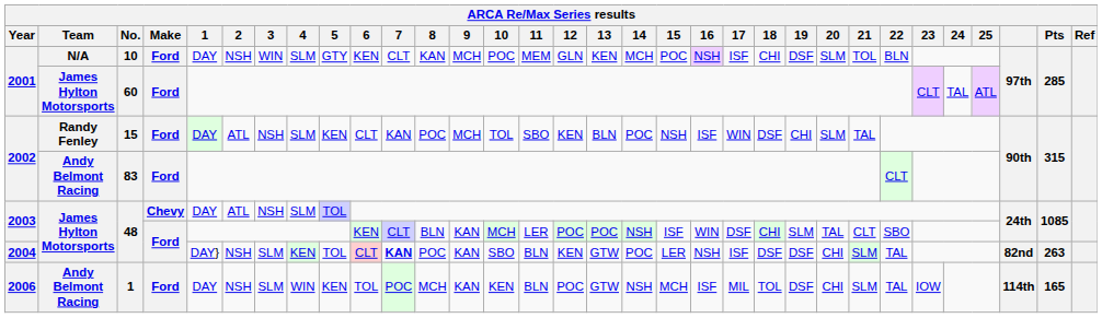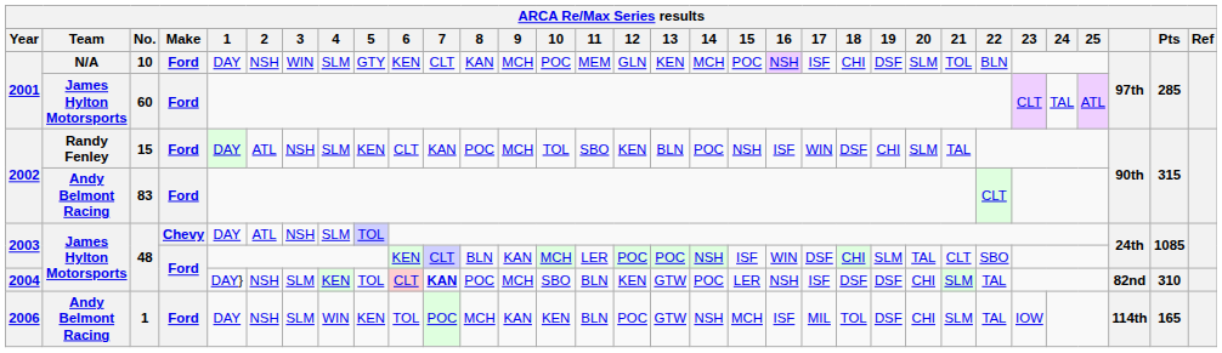 <table class="wikitable" style="text-align:center; font-size:75%">
 <tr>
 <th colspan="34"><a href='#'>ARCA Re/Max Series</a> results</th>
 </tr>
 <tr>
 <th>Year</th>
 <th>Team</th>
 <th>No.</th>
 <th>Make</th>
 <th>1</th>
 <th>2</th>
 <th>3</th>
 <th>4</th>
 <th>5</th>
 <th>6</th>
 <th>7</th>
 <th>8</th>
 <th>9</th>
 <th>10</th>
 <th>11</th>
 <th>12</th>
 <th>13</th>
 <th>14</th>
 <th>15</th>
 <th>16</th>
 <th>17</th>
 <th>18</th>
 <th>19</th>
 <th>20</th>
 <th>21</th>
 <th>22</th>
 <th>23</th>
 <th>24</th>
 <th>25</th>
 <th></th>
 <th>Pts</th>
 <th>Ref</th>
 </tr>
 <tr>
 <th rowspan=2><a href='#'>2001</a></th>
 <th>N/A</th>
 <th>10</th>
 <th><a href='#'>Ford</a></th>
 <td><a href='#'>DAY</a></td>
 <td><a href='#'>NSH</a></td>
 <td><a href='#'>WIN</a></td>
 <td><a href='#'>SLM</a></td>
 <td><a href='#'>GTY</a></td>
 <td><a href='#'>KEN</a></td>
 <td><a href='#'>CLT</a></td>
 <td><a href='#'>KAN</a></td>
 <td><a href='#'>MCH</a></td>
 <td><a href='#'>POC</a></td>
 <td><a href='#'>MEM</a></td>
 <td><a href='#'>GLN</a></td>
 <td><a href='#'>KEN</a></td>
 <td><a href='#'>MCH</a></td>
 <td><a href='#'>POC</a></td>
 <td style="background:#EFCFFF;"><a href='#'>NSH</a><br></td>
 <td><a href='#'>ISF</a></td>
 <td><a href='#'>CHI</a></td>
 <td><a href='#'>DSF</a></td>
 <td><a href='#'>SLM</a></td>
 <td><a href='#'>TOL</a></td>
 <td><a href='#'>BLN</a></td>
 <td colspan=3></td>
 <th rowspan=2>97th</th>
 <th rowspan=2>285</th>
 <th rowspan=2></th>
 </tr>
 <tr>
 <th><a href='#'>James Hylton Motorsports</a></th>
 <th>60</th>
 <th><a href='#'>Ford</a></th>
 <td colspan=22></td>
 <td style="background:#EFCFFF;"><a href='#'>CLT</a><br></td>
 <td><a href='#'>TAL</a></td>
 <td style="background:#EFCFFF;"><a href='#'>ATL</a><br></td>
 </tr>
 <tr>
 <th rowspan=2><a href='#'>2002</a></th>
 <th>Randy Fenley</th>
 <th>15</th>
 <th><a href='#'>Ford</a></th>
 <td style="background:#DFFFDF;"><a href='#'>DAY</a><br></td>
 <td><a href='#'>ATL</a></td>
 <td><a href='#'>NSH</a></td>
 <td><a href='#'>SLM</a></td>
 <td><a href='#'>KEN</a></td>
 <td><a href='#'>CLT</a></td>
 <td><a href='#'>KAN</a></td>
 <td><a href='#'>POC</a></td>
 <td><a href='#'>MCH</a></td>
 <td><a href='#'>TOL</a></td>
 <td><a href='#'>SBO</a></td>
 <td><a href='#'>KEN</a></td>
 <td><a href='#'>BLN</a></td>
 <td><a href='#'>POC</a></td>
 <td><a href='#'>NSH</a></td>
 <td><a href='#'>ISF</a></td>
 <td><a href='#'>WIN</a></td>
 <td><a href='#'>DSF</a></td>
 <td><a href='#'>CHI</a></td>
 <td><a href='#'>SLM</a></td>
 <td><a href='#'>TAL</a></td>
 <td colspan=4></td>
 <th rowspan=2>90th</th>
 <th rowspan=2>315</th>
 <th rowspan=2></th>
 </tr>
 <tr>
 <th><a href='#'>Andy Belmont Racing</a></th>
 <th>83</th>
 <th><a href='#'>Ford</a></th>
 <td colspan=21></td>
 <td style="background:#DFFFDF;"><a href='#'>CLT</a><br></td>
 <td colspan=3></td>
 </tr>
 <tr>
 <th rowspan=2><a href='#'>2003</a></th>
 <th rowspan=3><a href='#'>James Hylton Motorsports</a></th>
 <th rowspan=3>48</th>
 <th><a href='#'>Chevy</a></th>
 <td><a href='#'>DAY</a></td>
 <td><a href='#'>ATL</a></td>
 <td><a href='#'>NSH</a></td>
 <td><a href='#'>SLM</a></td>
 <td style="background:#CFCFFF;"><a href='#'>TOL</a><br></td>
 <td colspan=20></td>
 <th rowspan=2>24th</th>
 <th rowspan=2>1085</th>
 <th rowspan=2></th>
 </tr>
 <tr>
 <th rowspan=2><a href='#'>Ford</a></th>
 <td colspan=5></td>
 <td style="background:#DFFFDF;"><a href='#'>KEN</a><br></td>
 <td style="background:#CFCFFF;"><a href='#'>CLT</a><br></td>
 <td><a href='#'>BLN</a></td>
 <td><a href='#'>KAN</a></td>
 <td style="background:#DFFFDF;"><a href='#'>MCH</a><br></td>
 <td><a href='#'>LER</a></td>
 <td style="background:#DFFFDF;"><a href='#'>POC</a><br></td>
 <td style="background:#DFFFDF;"><a href='#'>POC</a><br></td>
 <td style="background:#DFFFDF;"><a href='#'>NSH</a><br></td>
 <td><a href='#'>ISF</a></td>
 <td><a href='#'>WIN</a></td>
 <td><a href='#'>DSF</a></td>
 <td style="background:#DFFFDF;"><a href='#'>CHI</a><br></td>
 <td><a href='#'>SLM</a></td>
 <td><a href='#'>TAL</a></td>
 <td><a href='#'>CLT</a></td>
 <td><a href='#'>SBO</a></td>
 <td colspan=3></td>
 </tr>
 <tr>
 <th><a href='#'>2004</a></th>
 <td><a href='#'>DAY</a>}</td>
 <td><a href='#'>NSH</a></td>
 <td><a href='#'>SLM</a></td>
 <td style="background:#DFFFDF;"><a href='#'>KEN</a><br></td>
 <td><a href='#'>TOL</a></td>
 <td style="background:#FFCFCF;"><a href='#'>CLT</a><br></td>
 <td><strong><a href='#'>KAN</a></strong></td>
 <td><a href='#'>POC</a></td>
-<td><a href='#'>KAN</a></td>
+<td><a href='#'>MCH</a></td>
 <td><a href='#'>SBO</a></td>
 <td><a href='#'>BLN</a></td>
 <td><a href='#'>KEN</a></td>
 <td><a href='#'>GTW</a></td>
 <td><a href='#'>POC</a></td>
 <td><a href='#'>LER</a></td>
 <td><a href='#'>NSH</a></td>
 <td><a href='#'>ISF</a></td>
 <td><a href='#'>DSF</a></td>
 <td><a href='#'>DSF</a></td>
 <td><a href='#'>CHI</a></td>
 <td style="background:#DFFFDF;"><a href='#'>SLM</a><br></td>
 <td><a href='#'>TAL</a></td>
 <td colspan=3></td>
 <th>82nd</th>
-<th>263</th>
+<th>310</th>
 <th></th>
 </tr>
 <tr>
 <th><a href='#'>2006</a></th>
 <th><a href='#'>Andy Belmont Racing</a></th>
 <th>1</th>
 <th><a href='#'>Ford</a></th>
 <td><a href='#'>DAY</a></td>
 <td><a href='#'>NSH</a></td>
 <td><a href='#'>SLM</a></td>
 <td><a href='#'>WIN</a></td>
 <td><a href='#'>KEN</a></td>
 <td><a href='#'>TOL</a></td>
 <td style="background:#DFFFDF;"><a href='#'>POC</a><br></td>
 <td><a href='#'>MCH</a></td>
 <td><a href='#'>KAN</a></td>
 <td><a href='#'>KEN</a></td>
 <td><a href='#'>BLN</a></td>
 <td><a href='#'>POC</a></td>
 <td><a href='#'>GTW</a></td>
 <td><a href='#'>NSH</a></td>
 <td><a href='#'>MCH</a></td>
 <td><a href='#'>ISF</a></td>
 <td><a href='#'>MIL</a></td>
 <td><a href='#'>TOL</a></td>
 <td><a href='#'>DSF</a></td>
 <td><a href='#'>CHI</a></td>
 <td><a href='#'>SLM</a></td>
 <td><a href='#'>TAL</a></td>
 <td><a href='#'>IOW</a></td>
 <td colspan=2></td>
 <th>114th</th>
 <th>165</th>
 <th></th>
 </tr>
 </table>
